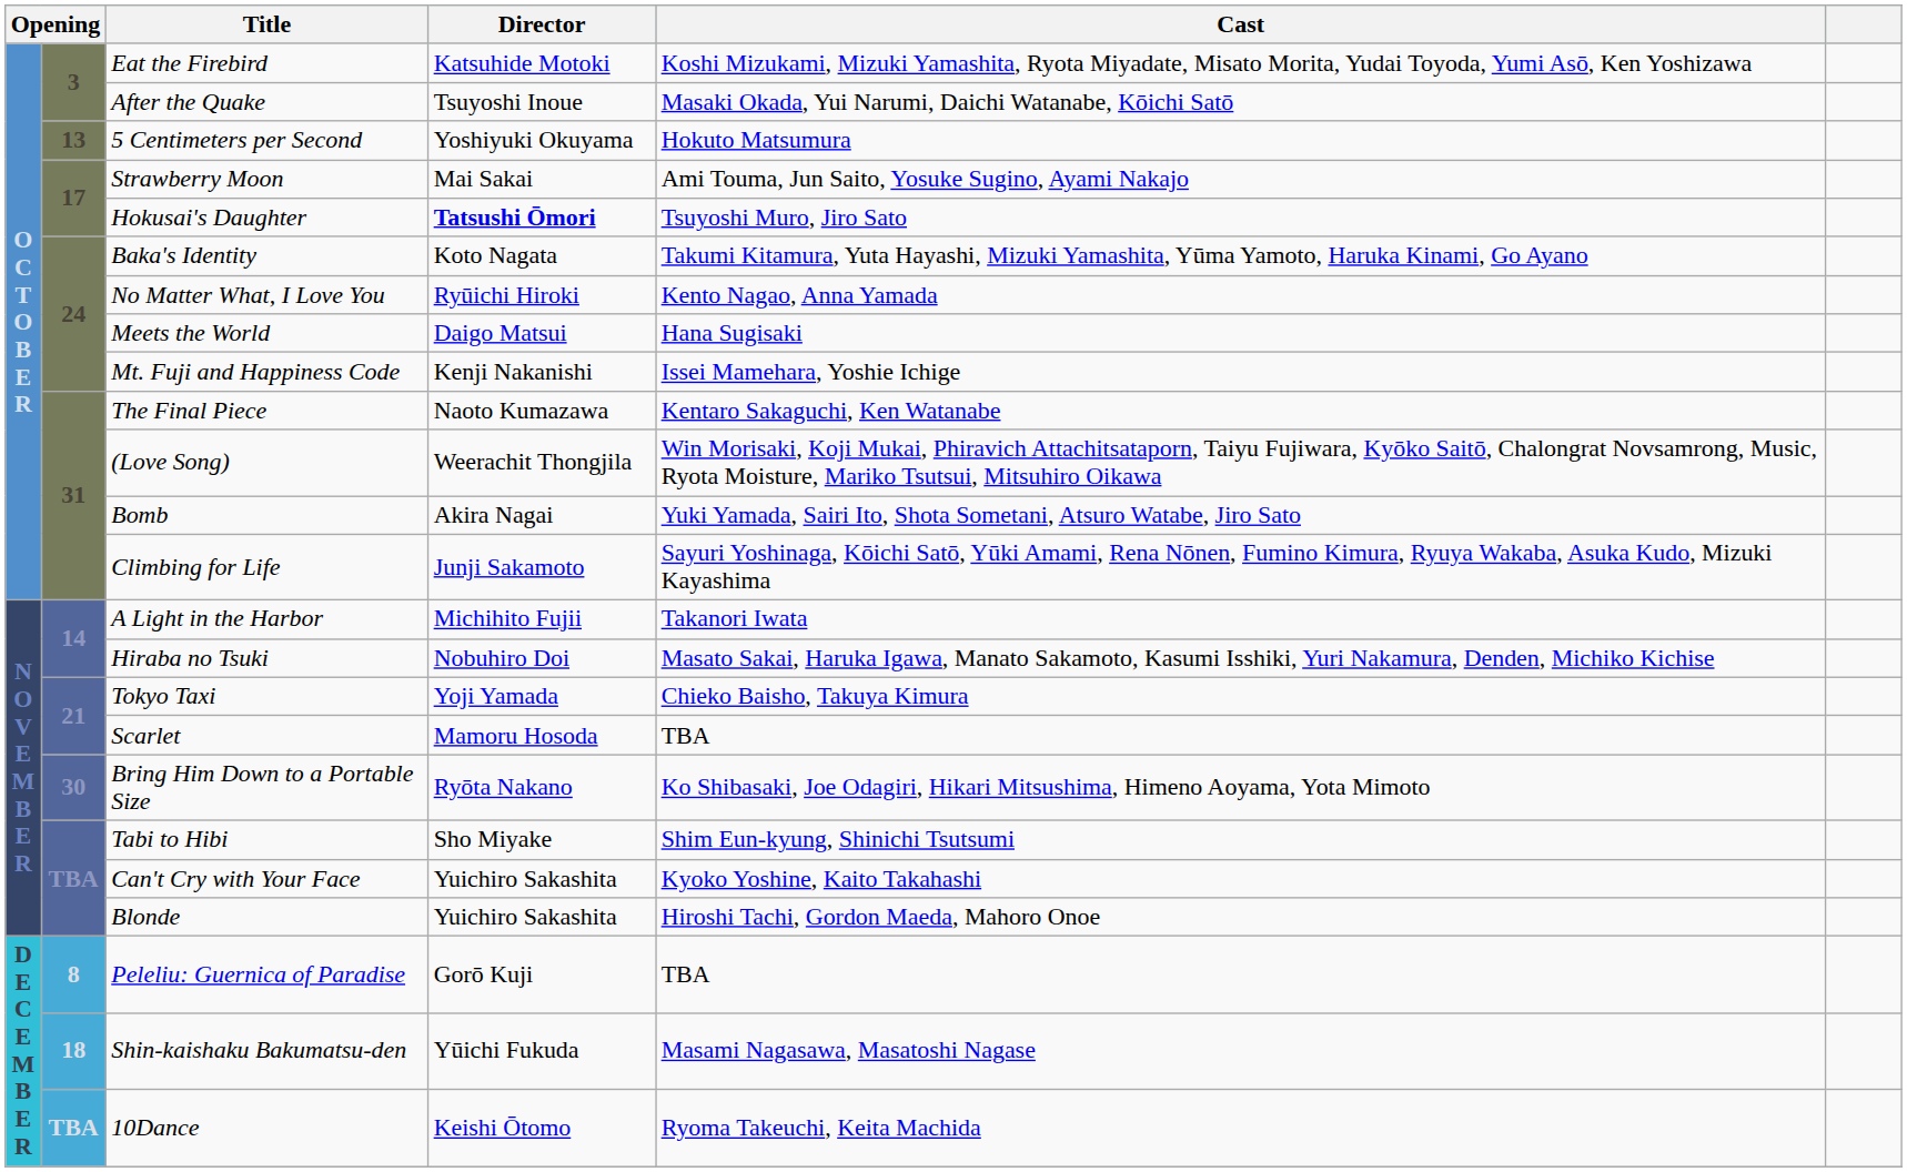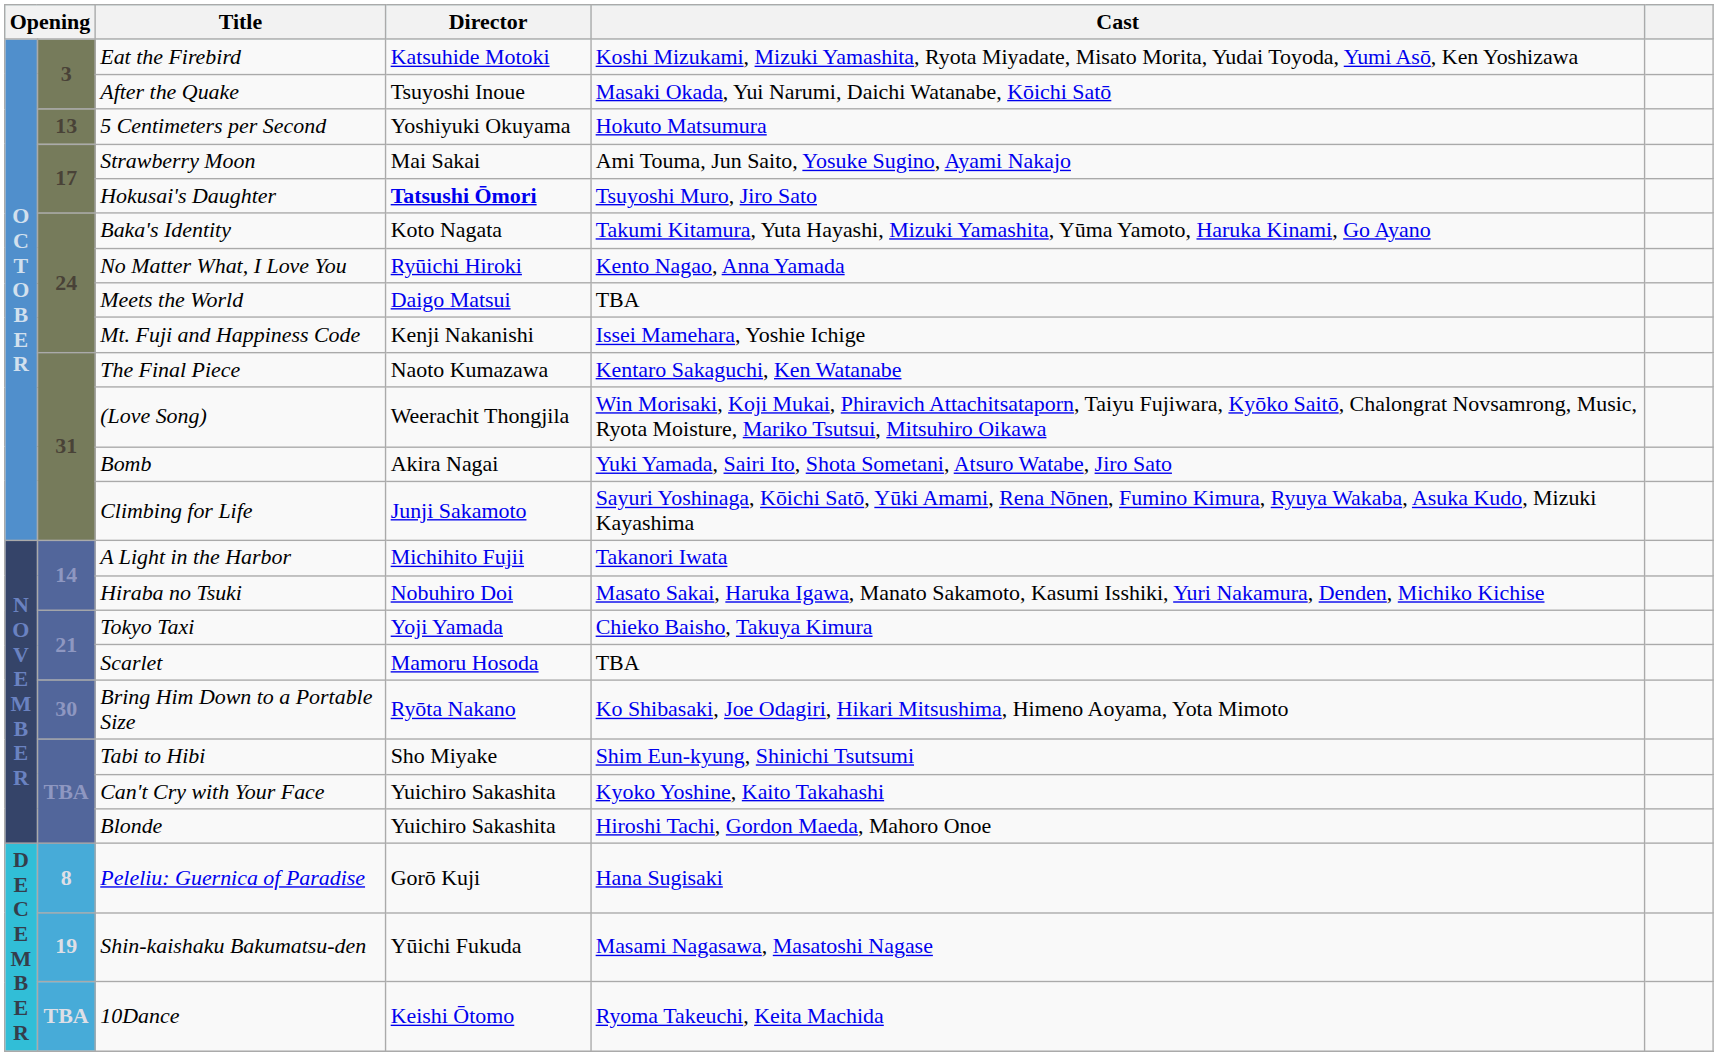 <table class="wikitable sortable">
 <tr style="background:#b0e0e6; text-align:center">
 <th colspan="2">Opening</th>
 <th style="width:17%">Title</th>
 <th style="width:12%">Director</th>
 <th>Cast</th>
 <th style="width:4%;" class="unsortable"></th>
 </tr>
 <tr>
 <th rowspan="13" style="text-align:center; background:#508FCC; color:#D2E0EE;">O<br>C<br>T<br>O<br>B<br>E<br>R</th>
 <td rowspan="2" style="text-align:center; background:#767B5B; color:#494237;"><strong>3</strong></td>
 <td><em>Eat the Firebird</em></td>
 <td><a href='#'>Katsuhide Motoki</a></td>
 <td><a href='#'>Koshi Mizukami</a>, <a href='#'>Mizuki Yamashita</a>, Ryota Miyadate, Misato Morita, Yudai Toyoda, <a href='#'>Yumi Asō</a>, Ken Yoshizawa</td>
 <td></td>
 </tr>
 <tr>
 <td><em>After the Quake</em></td>
 <td>Tsuyoshi Inoue</td>
 <td><a href='#'>Masaki Okada</a>, Yui Narumi, Daichi Watanabe, <a href='#'>Kōichi Satō</a></td>
 <td></td>
 </tr>
 <tr>
 <td rowspan="1" style="text-align:center; background:#767B5B; color:#494237;"><strong>13</strong></td>
 <td><em>5 Centimeters per Second</em></td>
 <td>Yoshiyuki Okuyama</td>
 <td><a href='#'>Hokuto Matsumura</a></td>
 <td></td>
 </tr>
 <tr>
 <td rowspan="2" style="text-align:center; background:#767B5B; color:#494237;"><strong>17</strong></td>
 <td><em>Strawberry Moon</em></td>
 <td>Mai Sakai</td>
 <td>Ami Touma, Jun Saito, <a href='#'>Yosuke Sugino</a>, <a href='#'>Ayami Nakajo</a></td>
 <td></td>
 </tr>
 <tr>
 <td><em>Hokusai's Daughter</em></td>
 <td><strong><a href='#'>Tatsushi Ōmori</a></strong></td>
 <td><a href='#'>Tsuyoshi Muro</a>, <a href='#'>Jiro Sato</a></td>
 <td></td>
 </tr>
 <tr>
 <td rowspan="4" style="text-align:center; background:#767B5B; color:#494237;"><strong>24</strong></td>
 <td><em>Baka's Identity</em></td>
 <td>Koto Nagata</td>
 <td><a href='#'>Takumi Kitamura</a>, Yuta Hayashi, <a href='#'>Mizuki Yamashita</a>, Yūma Yamoto, <a href='#'>Haruka Kinami</a>, <a href='#'>Go Ayano</a></td>
 <td></td>
 </tr>
 <tr>
 <td><em>No Matter What, I Love You</em></td>
 <td><a href='#'>Ryūichi Hiroki</a></td>
 <td><a href='#'>Kento Nagao</a>, <a href='#'>Anna Yamada</a></td>
 <td></td>
 </tr>
 <tr>
 <td><em>Meets the World</em></td>
 <td><a href='#'>Daigo Matsui</a></td>
-<td><a href='#'>Hana Sugisaki</a></td>
+<td>TBA</td>
 <td></td>
 </tr>
 <tr>
 <td><em>Mt. Fuji and Happiness Code</em></td>
 <td>Kenji Nakanishi</td>
 <td><a href='#'>Issei Mamehara</a>, Yoshie Ichige</td>
 <td></td>
 </tr>
 <tr>
 <td rowspan="4" style="text-align:center; background:#767B5B; color:#494237;"><strong>31</strong></td>
 <td><em>The Final Piece</em></td>
 <td>Naoto Kumazawa</td>
 <td><a href='#'>Kentaro Sakaguchi</a>, <a href='#'>Ken Watanabe</a></td>
 <td></td>
 </tr>
 <tr>
 <td><em>(Love Song)</em></td>
 <td>Weerachit Thongjila</td>
 <td><a href='#'>Win Morisaki</a>, <a href='#'>Koji Mukai</a>, <a href='#'>Phiravich Attachitsataporn</a>, Taiyu Fujiwara, <a href='#'>Kyōko Saitō</a>, Chalongrat Novsamrong, Music, Ryota Moisture, <a href='#'>Mariko Tsutsui</a>, <a href='#'>Mitsuhiro Oikawa</a></td>
 <td></td>
 </tr>
 <tr>
 <td><em>Bomb</em></td>
 <td>Akira Nagai</td>
 <td><a href='#'>Yuki Yamada</a>, <a href='#'>Sairi Ito</a>, <a href='#'>Shota Sometani</a>, <a href='#'>Atsuro Watabe</a>, <a href='#'>Jiro Sato</a></td>
 <td></td>
 </tr>
 <tr>
 <td><em>Climbing for Life</em></td>
 <td><a href='#'>Junji Sakamoto</a></td>
 <td><a href='#'>Sayuri Yoshinaga</a>, <a href='#'>Kōichi Satō</a>, <a href='#'>Yūki Amami</a>, <a href='#'>Rena Nōnen</a>, <a href='#'>Fumino Kimura</a>, <a href='#'>Ryuya Wakaba</a>, <a href='#'>Asuka Kudo</a>, Mizuki Kayashima</td>
 <td></td>
 </tr>
 <tr>
 <th rowspan="8" style="text-align:center; background:#354469; color:#6A82C1;">N<br>O<br>V<br>E<br>M<br>B<br>E<br>R</th>
 <td rowspan="2" style="text-align:center; background:#52669B; color:#8E97C1;"><strong>14</strong></td>
 <td><em>A Light in the Harbor</em></td>
 <td><a href='#'>Michihito Fujii</a></td>
 <td><a href='#'>Takanori Iwata</a></td>
 <td></td>
 </tr>
 <tr>
 <td><em>Hiraba no Tsuki</em></td>
 <td><a href='#'>Nobuhiro Doi</a></td>
 <td><a href='#'>Masato Sakai</a>, <a href='#'>Haruka Igawa</a>, Manato Sakamoto, Kasumi Isshiki, <a href='#'>Yuri Nakamura</a>, <a href='#'>Denden</a>, <a href='#'>Michiko Kichise</a></td>
 <td></td>
 </tr>
 <tr>
 <td rowspan="2" style="text-align:center; background:#52669B; color:#8E97C1;"><strong>21</strong></td>
 <td><em>Tokyo Taxi</em></td>
 <td><a href='#'>Yoji Yamada</a></td>
 <td><a href='#'>Chieko Baisho</a>, <a href='#'>Takuya Kimura</a></td>
 <td></td>
 </tr>
 <tr>
 <td><em>Scarlet</em></td>
 <td><a href='#'>Mamoru Hosoda</a></td>
 <td>TBA</td>
 <td></td>
 </tr>
 <tr>
 <td rowspan="1" style="text-align:center; background:#52669B; color:#8E97C1;"><strong>30</strong></td>
 <td><em>Bring Him Down to a Portable Size</em></td>
 <td><a href='#'>Ryōta Nakano</a></td>
 <td><a href='#'>Ko Shibasaki</a>, <a href='#'>Joe Odagiri</a>, <a href='#'>Hikari Mitsushima</a>, Himeno Aoyama, Yota Mimoto</td>
 <td></td>
 </tr>
 <tr>
 <td rowspan="3" style="text-align:center; background:#52669B; color:#8E97C1;"><strong>TBA</strong></td>
 <td><em>Tabi to Hibi</em></td>
 <td>Sho Miyake</td>
 <td><a href='#'>Shim Eun-kyung</a>, <a href='#'>Shinichi Tsutsumi</a></td>
 <td></td>
 </tr>
 <tr>
 <td><em>Can't Cry with Your Face</em></td>
 <td>Yuichiro Sakashita</td>
 <td><a href='#'>Kyoko Yoshine</a>, <a href='#'>Kaito Takahashi</a></td>
 <td></td>
 </tr>
 <tr>
 <td><em>Blonde</em></td>
 <td>Yuichiro Sakashita</td>
 <td><a href='#'>Hiroshi Tachi</a>, <a href='#'>Gordon Maeda</a>, Mahoro Onoe</td>
 <td></td>
 </tr>
 <tr>
 <th rowspan="3" style="text-align:center; background:#31BED7; color:#353D4B;">D<br>E<br>C<br>E<br>M<br>B<br>E<br>R</th>
 <td rowspan="1" style="text-align:center; background:#47ABD8; color:#DEDFE6;"><strong>8</strong></td>
 <td><em><a href='#'>Peleliu: Guernica of Paradise</a></em></td>
 <td>Gorō Kuji</td>
-<td>TBA</td>
+<td><a href='#'>Hana Sugisaki</a></td>
 <td></td>
 </tr>
 <tr>
-<td rowspan="1" style="text-align:center; background:#47ABD8; color:#DEDFE6;"><strong>18</strong></td>
+<td rowspan="1" style="text-align:center; background:#47ABD8; color:#DEDFE6;"><strong>19</strong></td>
 <td><em>Shin-kaishaku Bakumatsu-den</em></td>
 <td>Yūichi Fukuda</td>
 <td><a href='#'>Masami Nagasawa</a>, <a href='#'>Masatoshi Nagase</a></td>
 <td></td>
 </tr>
 <tr>
 <td rowspan="1" style="text-align:center; background:#47ABD8; color:#DEDFE6;"><strong>TBA</strong></td>
 <td><em>10Dance</em></td>
 <td><a href='#'>Keishi Ōtomo</a></td>
 <td><a href='#'>Ryoma Takeuchi</a>, <a href='#'>Keita Machida</a></td>
 <td></td>
 </tr>
 <tr>
 </tr>
 </table>
